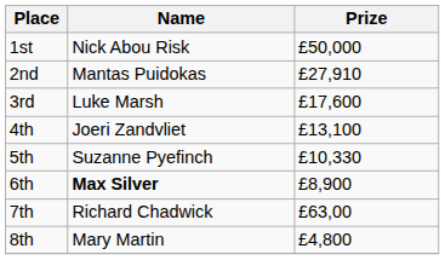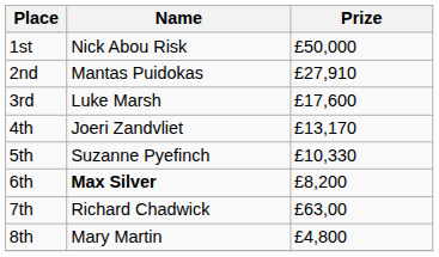 <table class="wikitable">
 <tr>
 <th width="50">Place</th>
 <th width="200">Name</th>
 <th width="125">Prize</th>
 </tr>
 <tr>
 <td>1st</td>
 <td> Nick Abou Risk</td>
 <td>£50,000</td>
 </tr>
 <tr>
 <td>2nd</td>
 <td> Mantas Puidokas</td>
 <td>£27,910</td>
 </tr>
 <tr>
 <td>3rd</td>
 <td> Luke Marsh</td>
 <td>£17,600</td>
 </tr>
 <tr>
 <td>4th</td>
 <td> Joeri Zandvliet</td>
-<td>£13,100</td>
+<td>£13,170</td>
 </tr>
 <tr>
 <td>5th</td>
 <td> Suzanne Pyefinch</td>
 <td>£10,330</td>
 </tr>
 <tr>
 <td>6th</td>
 <td><strong> Max Silver</strong></td>
-<td>£8,900</td>
+<td>£8,200</td>
 </tr>
 <tr>
 <td>7th</td>
 <td> Richard Chadwick</td>
 <td>£63,00</td>
 </tr>
 <tr>
 <td>8th</td>
 <td> Mary Martin</td>
 <td>£4,800</td>
 </tr>
 <tr>
 </tr>
 </table>
